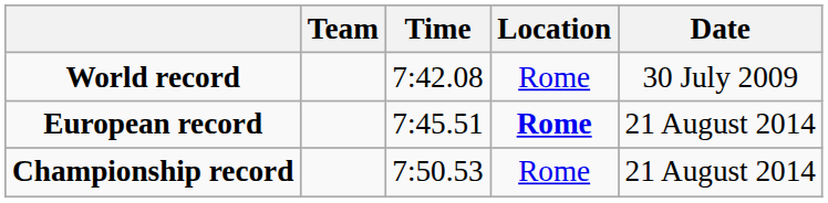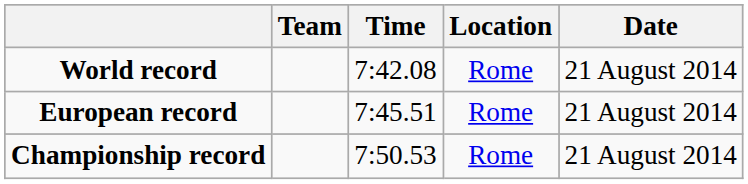 <table class=wikitable style=text-align:center>
 <tr>
 <th></th>
 <th>Team</th>
 <th>Time</th>
 <th>Location</th>
 <th>Date</th>
 </tr>
 <tr>
 <td><strong>World record</strong></td>
 <td align=left></td>
 <td align=left>7:42.08</td>
 <td><a href='#'>Rome</a></td>
-<td>30 July 2009</td>
+<td>21 August 2014</td>
 </tr>
 <tr>
 <td><strong>European record</strong></td>
 <td align=left></td>
 <td align=left>7:45.51</td>
-<td><strong><a href='#'>Rome</a></strong></td>
+<td><a href='#'>Rome</a></td>
 <td>21 August 2014</td>
 </tr>
 <tr>
 <td><strong>Championship record</strong></td>
 <td align=left></td>
 <td align=left>7:50.53</td>
 <td><a href='#'>Rome</a></td>
 <td>21 August 2014</td>
 </tr>
 </table>
